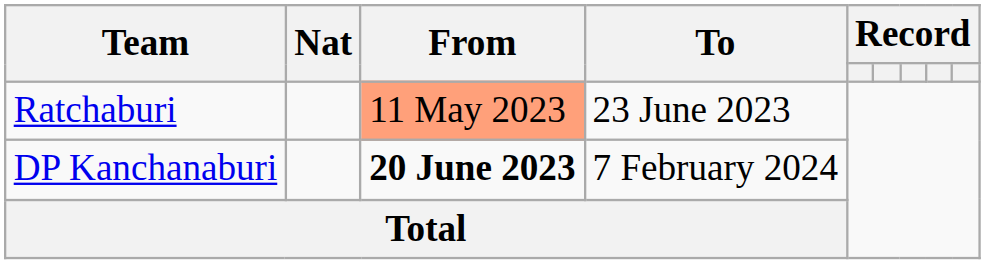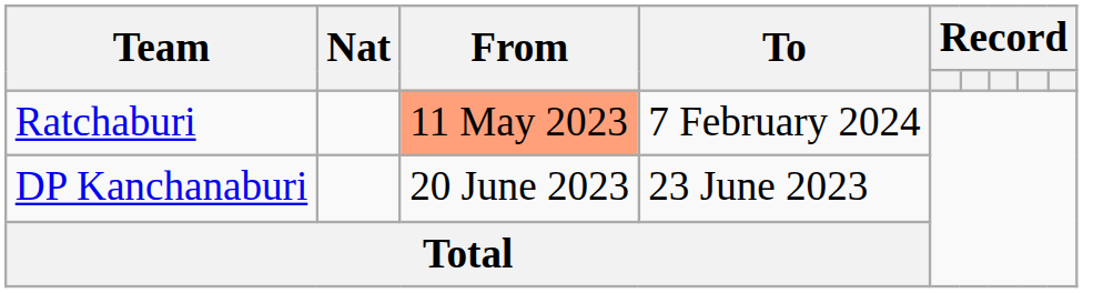 <table class="wikitable" style="text-align: center">
 <tr>
 <th rowspan="2">Team</th>
 <th rowspan="2">Nat</th>
 <th rowspan="2">From</th>
 <th rowspan="2">To</th>
 <th colspan="7">Record</th>
 </tr>
 <tr>
 <th></th>
 <th></th>
 <th></th>
 <th></th>
 <th></th>
 </tr>
 <tr>
 <td align=left><a href='#'>Ratchaburi</a></td>
 <td></td>
 <td align=left style="background: lightsalmon;">11 May 2023</td>
-<td align=left>23 June 2023<br></td>
+<td align=left>7 February 2024<br></td>
 </tr>
 <tr>
 <td align=left><a href='#'>DP Kanchanaburi</a></td>
 <td></td>
-<td align=left><strong>20 June 2023</strong></td>
-<td align=left>7 February 2024<br></td>
+<td align=left>20 June 2023</td>
+<td align=left>23 June 2023<br></td>
 </tr>
 <tr>
 <th colspan=4>Total<br></th>
 </tr>
 </table>
